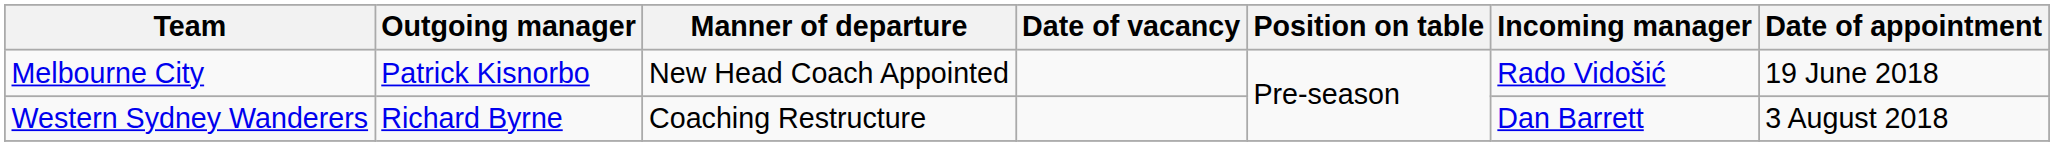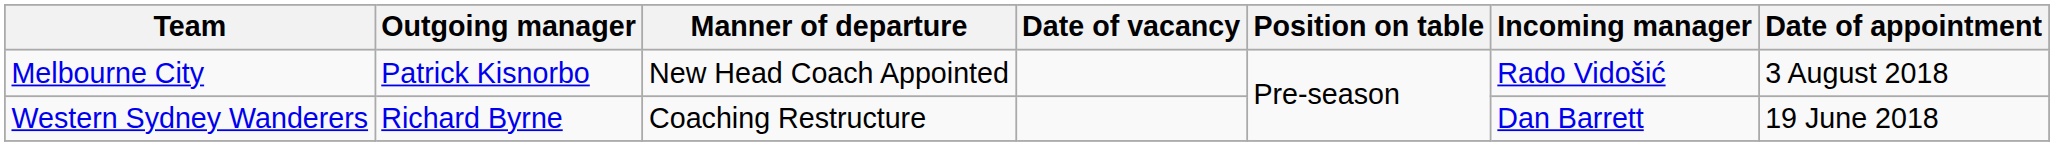 <table class="wikitable sortable">
 <tr>
 <th>Team</th>
 <th>Outgoing manager</th>
 <th>Manner of departure</th>
 <th>Date of vacancy</th>
 <th>Position on table</th>
 <th>Incoming manager</th>
 <th>Date of appointment</th>
 </tr>
 <tr>
 <td><a href='#'>Melbourne City</a></td>
 <td> <a href='#'>Patrick Kisnorbo</a></td>
 <td>New Head Coach Appointed</td>
 <td></td>
 <td rowspan=2>Pre-season</td>
 <td> <a href='#'>Rado Vidošić</a></td>
-<td>19 June 2018</td>
+<td>3 August 2018</td>
 </tr>
 <tr>
 <td><a href='#'>Western Sydney Wanderers</a></td>
 <td> <a href='#'>Richard Byrne</a></td>
 <td>Coaching Restructure</td>
 <td></td>
 <td> <a href='#'>Dan Barrett</a></td>
-<td>3 August 2018</td>
+<td>19 June 2018</td>
 </tr>
 </table>
